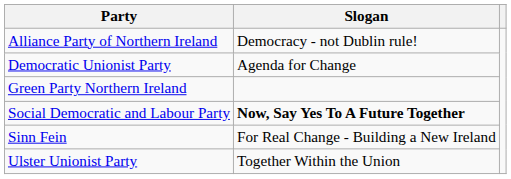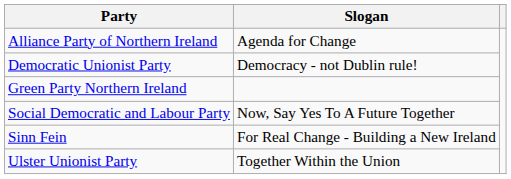 <table class="wikitable">
 <tr>
 <th>Party</th>
 <th>Slogan</th>
 <th></th>
 </tr>
 <tr>
 <td><a href='#'>Alliance Party of Northern Ireland</a></td>
-<td>Democracy - not Dublin rule!</td>
+<td>Agenda for Change</td>
 <td rowspan="6"></td>
 </tr>
 <tr>
 <td><a href='#'>Democratic Unionist Party</a></td>
-<td>Agenda for Change</td>
+<td>Democracy - not Dublin rule!</td>
 </tr>
 <tr>
 <td><a href='#'>Green Party Northern Ireland</a></td>
 <td></td>
 </tr>
 <tr>
 <td><a href='#'>Social Democratic and Labour Party</a></td>
-<td><strong>Now, Say Yes To A Future Together</strong></td>
+<td>Now, Say Yes To A Future Together</td>
 </tr>
 <tr>
 <td><a href='#'>Sinn Fein</a></td>
 <td>For Real Change - Building a New Ireland</td>
 </tr>
 <tr>
 <td><a href='#'>Ulster Unionist Party</a></td>
 <td>Together Within the Union</td>
 </tr>
 </table>
